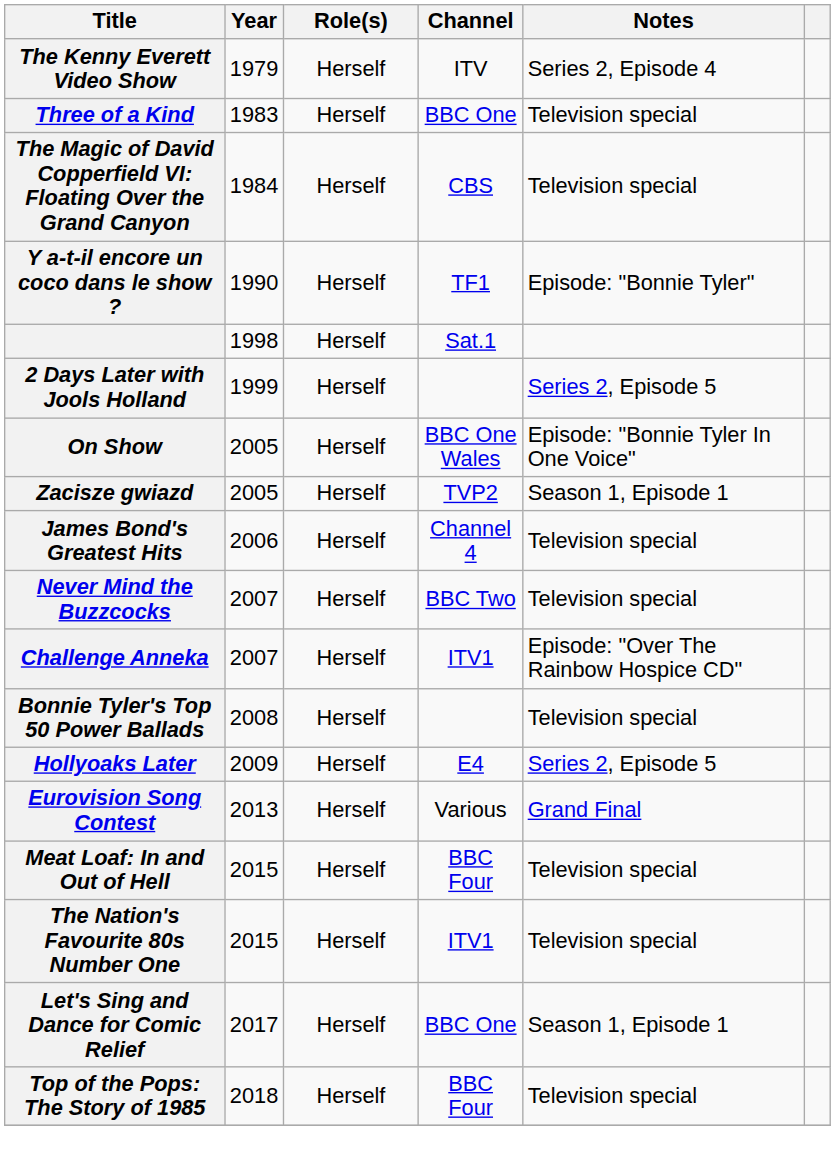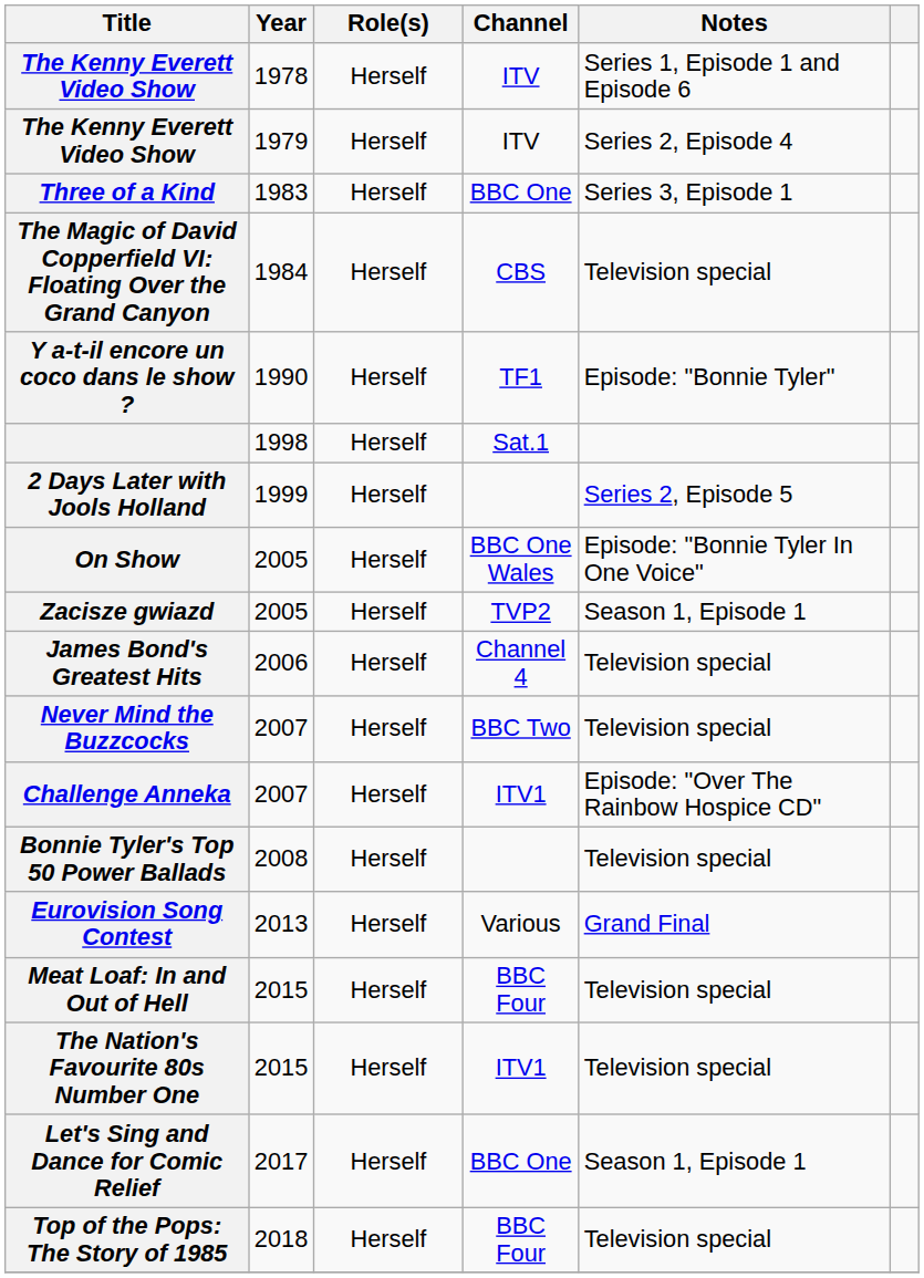 <table class="wikitable plainrowheaders sortable" style="text-align: center;">
 <tr>
 <th scope="col" style="width: 17em;">Title</th>
 <th scope="col" style="width: 2em;">Year</th>
 <th scope="col" style="width: 10em;">Role(s)</th>
 <th scope="col" style="width: 5em;">Channel</th>
 <th scope="col" class="unsortable" style="width: 27em;">Notes</th>
 <th scope="col" class="unsortable" style="width: 2em;"></th>
+</tr>
+<tr>
+<th scope=row><em><a href='#'>The Kenny Everett Video Show</a></em></th>
+<td>1978</td>
+<td>Herself</td>
+<td><a href='#'>ITV</a></td>
+<td style="text-align:left;">Series 1, Episode 1 and Episode 6</td>
+<td></td>
 </tr>
 <tr>
 <th scope=row><em>The Kenny Everett Video Show</em></th>
 <td>1979</td>
 <td>Herself</td>
 <td>ITV</td>
 <td style="text-align:left;">Series 2, Episode 4</td>
 <td></td>
 </tr>
 <tr>
 <th scope=row><em><a href='#'>Three of a Kind</a></em></th>
 <td>1983</td>
 <td>Herself</td>
 <td><a href='#'>BBC One</a></td>
-<td style="text-align:left;">Television special</td>
+<td style="text-align:left;">Series 3, Episode 1</td>
 <td></td>
 </tr>
 <tr>
 <th scope=row><em>The Magic of David Copperfield VI: Floating Over the Grand Canyon</em></th>
 <td>1984</td>
 <td>Herself</td>
 <td><a href='#'>CBS</a></td>
 <td style="text-align:left;">Television special</td>
 <td></td>
 </tr>
 <tr>
 <th scope=row><em>Y a-t-il encore un coco dans le show ?</em></th>
 <td>1990</td>
 <td>Herself</td>
 <td><a href='#'>TF1</a></td>
 <td style="text-align:left;">Episode: "Bonnie Tyler"</td>
 <td></td>
 </tr>
 <tr>
 <th scope=row><em></em></th>
 <td>1998</td>
 <td>Herself</td>
 <td><a href='#'>Sat.1</a></td>
 <td style="text-align:left;"></td>
 <td></td>
 </tr>
 <tr>
 <th scope=row><em>2 Days Later with Jools Holland</em></th>
 <td>1999</td>
 <td>Herself</td>
 <td></td>
 <td style="text-align:left;"><a href='#'>Series 2</a>, Episode 5</td>
 <td></td>
 </tr>
 <tr>
 <th scope=row><em>On Show</em></th>
 <td>2005</td>
 <td>Herself</td>
 <td><a href='#'>BBC One Wales</a></td>
 <td style="text-align:left;">Episode: "Bonnie Tyler In One Voice"</td>
 <td></td>
 </tr>
 <tr>
 <th scope=row><em>Zacisze gwiazd</em></th>
 <td>2005</td>
 <td>Herself</td>
 <td><a href='#'>TVP2</a></td>
 <td style="text-align:left;">Season 1, Episode 1</td>
 <td></td>
 </tr>
 <tr>
 <th scope=row><em>James Bond's Greatest Hits</em></th>
 <td>2006</td>
 <td>Herself</td>
 <td><a href='#'>Channel 4</a></td>
 <td style="text-align:left;">Television special</td>
 <td></td>
 </tr>
 <tr>
 <th scope=row><em><a href='#'>Never Mind the Buzzcocks</a></em></th>
 <td>2007</td>
 <td>Herself</td>
 <td><a href='#'>BBC Two</a></td>
 <td style="text-align:left;">Television special</td>
 <td></td>
 </tr>
 <tr>
 <th scope=row><em><a href='#'>Challenge Anneka</a></em></th>
 <td>2007</td>
 <td>Herself</td>
 <td><a href='#'>ITV1</a></td>
 <td style="text-align:left;">Episode: "Over The Rainbow Hospice CD"</td>
 <td></td>
 </tr>
 <tr>
 <th scope=row><em>Bonnie Tyler's Top 50 Power Ballads</em></th>
 <td>2008</td>
 <td>Herself</td>
 <td></td>
 <td style="text-align:left;">Television special</td>
 <td></td>
 </tr>
 <tr>
-<th scope=row><em><a href='#'>Hollyoaks Later</a></em></th>
-<td>2009</td>
-<td>Herself</td>
-<td><a href='#'>E4</a></td>
-<td style="text-align:left;"><a href='#'>Series 2</a>, Episode 5</td>
-<td></td>
-</tr>
-<tr>
 <th scope=row><em><a href='#'>Eurovision Song Contest</a></em></th>
 <td>2013</td>
 <td>Herself</td>
 <td>Various</td>
 <td style="text-align:left;"><a href='#'>Grand Final</a></td>
 <td></td>
 </tr>
 <tr>
 <th scope=row><em>Meat Loaf: In and Out of Hell</em></th>
 <td>2015</td>
 <td>Herself</td>
 <td><a href='#'>BBC Four</a></td>
 <td style="text-align:left;">Television special</td>
 <td></td>
 </tr>
 <tr>
 <th scope=row><em>The Nation's Favourite 80s Number One</em></th>
 <td>2015</td>
 <td>Herself</td>
 <td><a href='#'>ITV1</a></td>
 <td style="text-align:left;">Television special</td>
 <td></td>
 </tr>
 <tr>
 <th scope=row><em>Let's Sing and Dance for Comic Relief</em></th>
 <td>2017</td>
 <td>Herself</td>
 <td><a href='#'>BBC One</a></td>
 <td style="text-align:left;">Season 1, Episode 1</td>
 <td></td>
 </tr>
 <tr>
 <th scope=row><em>Top of the Pops: The Story of 1985</em></th>
 <td>2018</td>
 <td>Herself</td>
 <td><a href='#'>BBC Four</a></td>
 <td style="text-align:left;">Television special</td>
 <td></td>
 </tr>
 <tr>
 </tr>
 </table>
